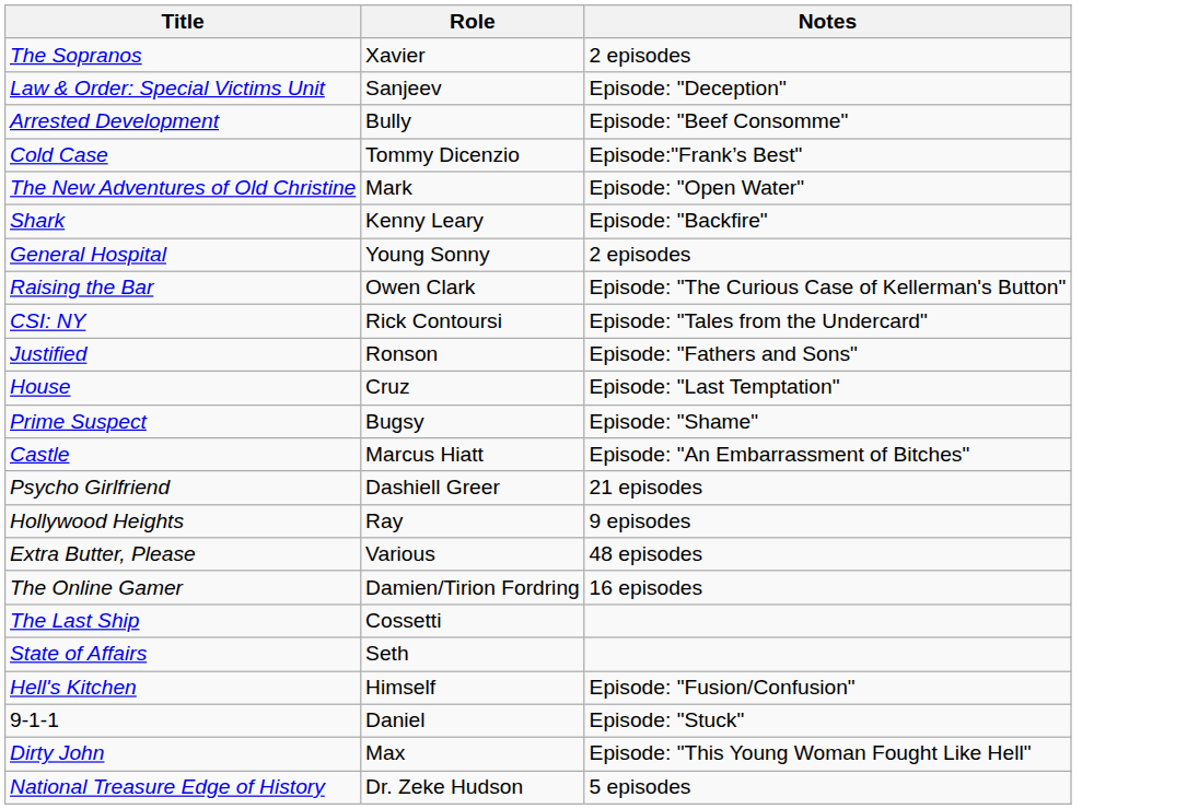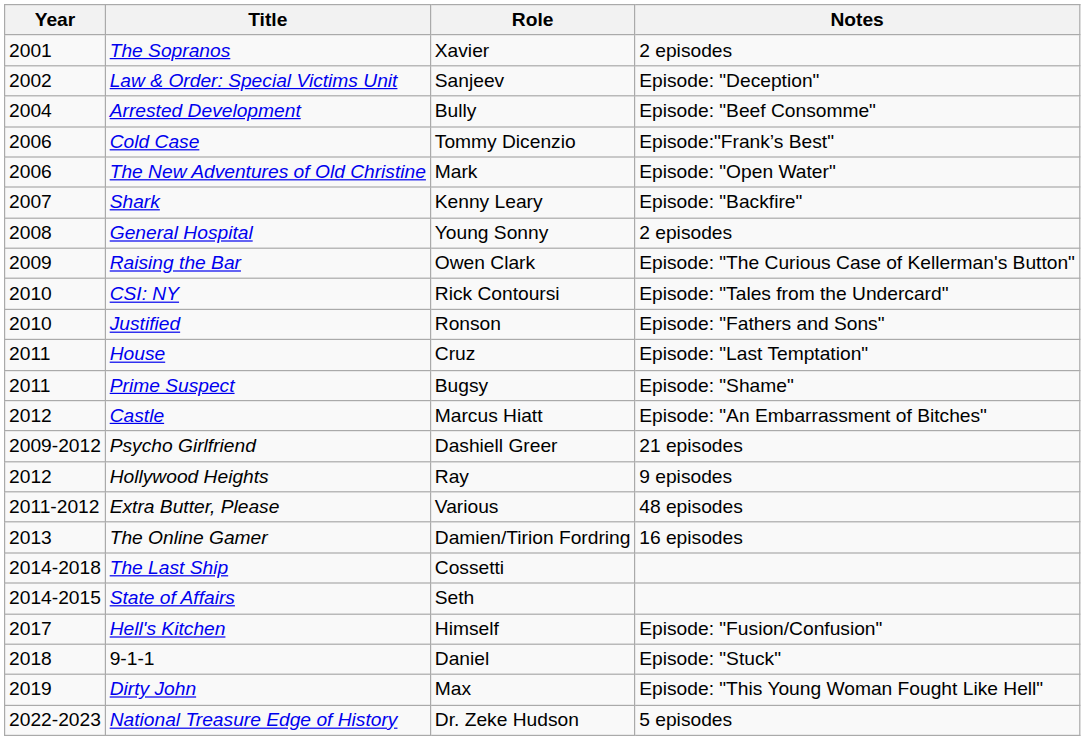 <table class="wikitable sortable">
 <tr>
+<th>Year</th>
 <th>Title</th>
 <th>Role</th>
 <th class="unsortable">Notes</th>
 </tr>
 <tr>
+<td>2001</td>
 <td><em><a href='#'>The Sopranos</a></em></td>
 <td>Xavier</td>
 <td>2 episodes</td>
 </tr>
 <tr>
+<td>2002</td>
 <td><em><a href='#'>Law & Order: Special Victims Unit</a></em></td>
 <td>Sanjeev</td>
 <td>Episode: "Deception"</td>
 </tr>
 <tr>
+<td>2004</td>
 <td><em><a href='#'>Arrested Development</a></em></td>
 <td>Bully</td>
 <td>Episode: "Beef Consomme"</td>
 </tr>
 <tr>
+<td>2006</td>
 <td><em><a href='#'>Cold Case</a></em></td>
 <td>Tommy Dicenzio</td>
 <td>Episode:"Frank’s Best"</td>
 </tr>
 <tr>
+<td>2006</td>
 <td><em><a href='#'>The New Adventures of Old Christine</a></em></td>
 <td>Mark</td>
 <td>Episode: "Open Water"</td>
 </tr>
 <tr>
+<td>2007</td>
 <td><em><a href='#'>Shark</a></em></td>
 <td>Kenny Leary</td>
 <td>Episode: "Backfire"</td>
 </tr>
 <tr>
+<td>2008</td>
 <td><em><a href='#'>General Hospital</a></em></td>
 <td>Young Sonny</td>
 <td>2 episodes</td>
 </tr>
 <tr>
+<td>2009</td>
 <td><em><a href='#'>Raising the Bar</a></em></td>
 <td>Owen Clark</td>
 <td>Episode: "The Curious Case of Kellerman's Button"</td>
 </tr>
 <tr>
+<td>2010</td>
 <td><em><a href='#'>CSI: NY</a></em></td>
 <td>Rick Contoursi</td>
 <td>Episode: "Tales from the Undercard"</td>
 </tr>
 <tr>
+<td>2010</td>
 <td><em><a href='#'>Justified</a></em></td>
 <td>Ronson</td>
 <td>Episode: "Fathers and Sons"</td>
 </tr>
 <tr>
+<td>2011</td>
 <td><em><a href='#'>House</a></em></td>
 <td>Cruz</td>
 <td>Episode: "Last Temptation"</td>
 </tr>
 <tr>
+<td>2011</td>
 <td><em><a href='#'>Prime Suspect</a></em></td>
 <td>Bugsy</td>
 <td>Episode: "Shame"</td>
 </tr>
 <tr>
+<td>2012</td>
 <td><em><a href='#'>Castle</a></em></td>
 <td>Marcus Hiatt</td>
 <td>Episode: "An Embarrassment of Bitches"</td>
 </tr>
 <tr>
+<td>2009-2012</td>
 <td><em>Psycho Girlfriend</em></td>
 <td>Dashiell Greer</td>
 <td>21 episodes</td>
 </tr>
 <tr>
+<td>2012</td>
 <td><em>Hollywood Heights</em></td>
 <td>Ray</td>
 <td>9 episodes</td>
 </tr>
 <tr>
+<td>2011-2012</td>
 <td><em>Extra Butter, Please</em></td>
 <td>Various</td>
 <td>48 episodes</td>
 </tr>
 <tr>
+<td>2013</td>
 <td><em>The Online Gamer</em></td>
 <td>Damien/Tirion Fordring</td>
 <td>16 episodes</td>
 </tr>
 <tr>
+<td>2014-2018</td>
 <td><em><a href='#'>The Last Ship</a></em></td>
 <td>Cossetti</td>
 <td></td>
 </tr>
 <tr>
+<td>2014-2015</td>
 <td><em><a href='#'>State of Affairs</a></em></td>
 <td>Seth</td>
 <td></td>
 </tr>
 <tr>
+<td>2017</td>
 <td><em><a href='#'>Hell's Kitchen</a></em></td>
 <td>Himself</td>
 <td>Episode: "Fusion/Confusion"</td>
 </tr>
 <tr>
+<td>2018</td>
 <td>9-1-1</td>
 <td>Daniel</td>
 <td>Episode: "Stuck"</td>
 </tr>
 <tr>
+<td>2019</td>
 <td><em><a href='#'>Dirty John</a></em></td>
 <td>Max</td>
 <td>Episode: "This Young Woman Fought Like Hell"</td>
 </tr>
 <tr>
+<td>2022-2023</td>
 <td><em><a href='#'>National Treasure Edge of History</a></td>
 <td>Dr. Zeke Hudson</td>
 <td>5 episodes</td>
 </tr>
 </table>
